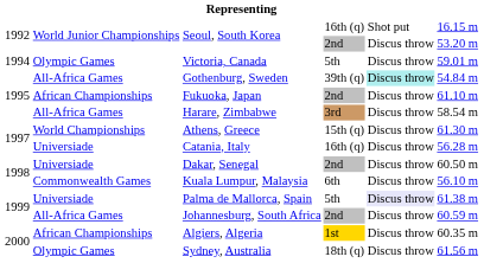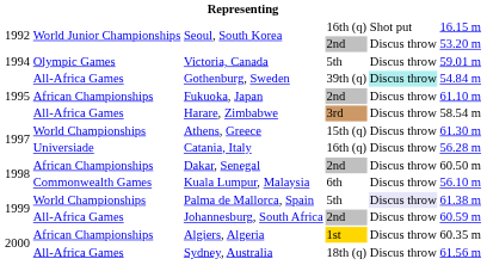 <table>
 <tr>
 <th colspan=6>Representing </th>
 </tr>
 <tr>
 <td rowspan=2>1992</td>
 <td rowspan=2><a href='#'>World Junior Championships</a></td>
 <td rowspan=2><a href='#'>Seoul</a>, <a href='#'>South Korea</a></td>
 <td>16th (q)</td>
 <td>Shot put</td>
 <td><a href='#'>16.15 m</a></td>
 </tr>
 <tr>
 <td bgcolor=silver>2nd</td>
 <td>Discus throw</td>
 <td><a href='#'>53.20 m</a></td>
 </tr>
 <tr>
 <td>1994</td>
 <td><a href='#'>Olympic Games</a></td>
 <td><a href='#'>Victoria, Canada</a></td>
 <td>5th</td>
 <td>Discus throw</td>
 <td><a href='#'>59.01 m</a></td>
 </tr>
 <tr>
 <td rowspan=3>1995</td>
 <td><a href='#'>All-Africa Games</a></td>
 <td><a href='#'>Gothenburg</a>, <a href='#'>Sweden</a></td>
 <td>39th (q)</td>
 <td style="background: paleturquoise;">Discus throw</td>
 <td><a href='#'>54.84 m</a></td>
 </tr>
 <tr>
 <td><a href='#'>African Championships</a></td>
 <td><a href='#'>Fukuoka</a>, <a href='#'>Japan</a></td>
 <td bgcolor=silver>2nd</td>
 <td>Discus throw</td>
 <td><a href='#'>61.10 m</a></td>
 </tr>
 <tr>
 <td><a href='#'>All-Africa Games</a></td>
 <td><a href='#'>Harare</a>, <a href='#'>Zimbabwe</a></td>
 <td bgcolor=cc9966>3rd</td>
 <td>Discus throw</td>
 <td>58.54 m</td>
 </tr>
 <tr>
 <td rowspan=2>1997</td>
 <td><a href='#'>World Championships</a></td>
 <td><a href='#'>Athens</a>, <a href='#'>Greece</a></td>
 <td>15th (q)</td>
 <td>Discus throw</td>
 <td><a href='#'>61.30 m</a></td>
 </tr>
 <tr>
 <td><a href='#'>Universiade</a></td>
 <td><a href='#'>Catania, Italy</a></td>
 <td>16th (q)</td>
 <td>Discus throw</td>
 <td><a href='#'>56.28 m</a></td>
 </tr>
 <tr>
 <td rowspan=2>1998</td>
-<td><a href='#'>Universiade</a></td>
+<td><a href='#'>African Championships</a></td>
 <td><a href='#'>Dakar</a>, <a href='#'>Senegal</a></td>
 <td bgcolor=silver>2nd</td>
 <td>Discus throw</td>
 <td>60.50 m</td>
 </tr>
 <tr>
 <td><a href='#'>Commonwealth Games</a></td>
 <td><a href='#'>Kuala Lumpur</a>, <a href='#'>Malaysia</a></td>
 <td>6th</td>
 <td>Discus throw</td>
 <td><a href='#'>56.10 m</a></td>
 </tr>
 <tr>
 <td rowspan=2>1999</td>
-<td><a href='#'>Universiade</a></td>
+<td><a href='#'>World Championships</a></td>
 <td><a href='#'>Palma de Mallorca</a>, <a href='#'>Spain</a></td>
 <td>5th</td>
 <td style="background: lavender;">Discus throw</td>
 <td><a href='#'>61.38 m</a></td>
 </tr>
 <tr>
 <td><a href='#'>All-Africa Games</a></td>
 <td><a href='#'>Johannesburg</a>, <a href='#'>South Africa</a></td>
 <td bgcolor=silver>2nd</td>
 <td>Discus throw</td>
 <td><a href='#'>60.59 m</a></td>
 </tr>
 <tr>
 <td rowspan=2>2000</td>
 <td><a href='#'>African Championships</a></td>
 <td><a href='#'>Algiers</a>, <a href='#'>Algeria</a></td>
 <td bgcolor=gold>1st</td>
 <td>Discus throw</td>
 <td>60.35 m</td>
 </tr>
 <tr>
-<td><a href='#'>Olympic Games</a></td>
+<td><a href='#'>All-Africa Games</a></td>
 <td><a href='#'>Sydney</a>, <a href='#'>Australia</a></td>
 <td>18th (q)</td>
 <td>Discus throw</td>
 <td><a href='#'>61.56 m</a></td>
 </tr>
 </table>
